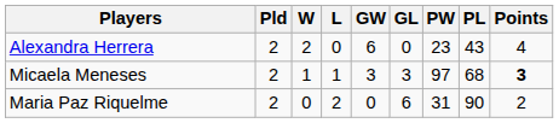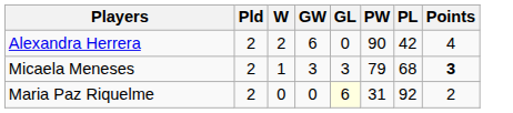 <table class=wikitable style="text-align:center">
 <tr>
 <th width=220>Players</th>
 <th width=20>Pld</th>
 <th width=20>W</th>
-<th width=20>L</th>
 <th width=20>GW</th>
 <th width=20>GL</th>
 <th width=20>PW</th>
 <th width=20>PL</th>
 <th width=50>Points</th>
 </tr>
 <tr>
 <td align=left> <a href='#'>Alexandra Herrera</a></td>
 <td>2</td>
 <td>2</td>
-<td>0</td>
 <td>6</td>
 <td>0</td>
-<td>23</td>
-<td>43</td>
+<td>90</td>
+<td>42</td>
 <td>4</td>
 </tr>
 <tr>
 <td align=left> Micaela Meneses</td>
 <td>2</td>
 <td>1</td>
-<td>1</td>
 <td>3</td>
 <td>3</td>
-<td>97</td>
+<td>79</td>
 <td>68</td>
 <td><strong>3</strong></td>
 </tr>
 <tr>
 <td align=left> Maria Paz Riquelme</td>
 <td>2</td>
 <td>0</td>
-<td>2</td>
 <td>0</td>
-<td>6</td>
+<td style="background: lightyellow;">6</td>
 <td>31</td>
-<td>90</td>
+<td>92</td>
 <td>2</td>
 </tr>
 </table>
